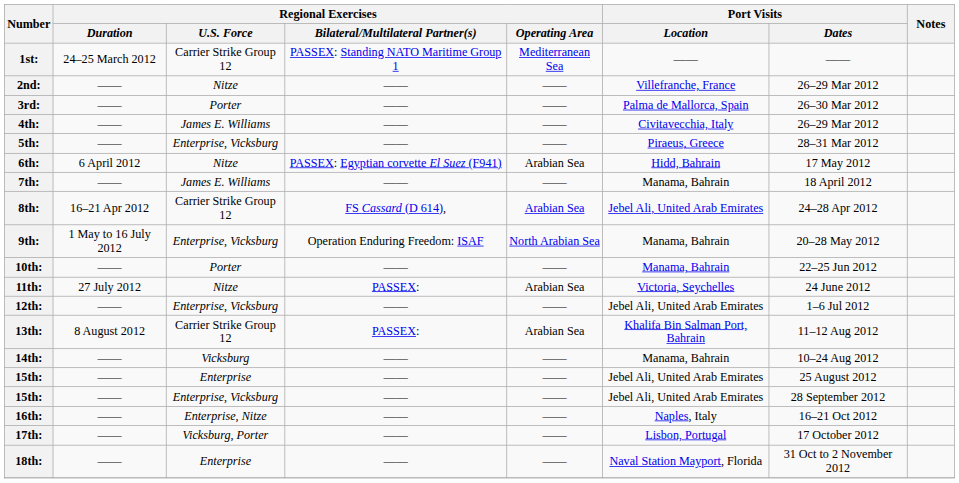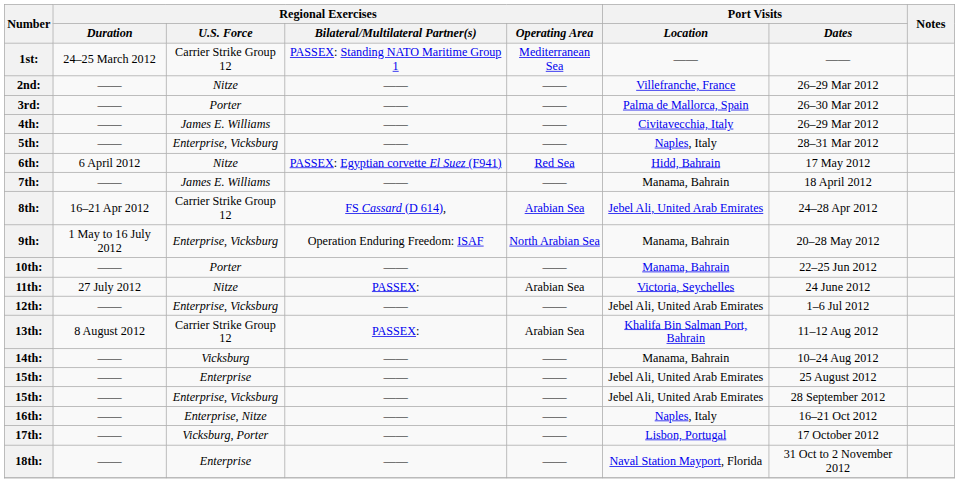 <table class="wikitable" style="text-align:center" width=99%>
 <tr>
 <th rowspan="2" width="5%">Number</th>
 <th colspan="4" align="center">Regional Exercises</th>
 <th colspan="2" align="center">Port Visits</th>
 <th rowspan="2" width="5%">Notes</th>
 </tr>
 <tr>
 <th align="center"><em>Duration</em></th>
 <th align="center"><em>U.S. Force</em></th>
 <th align="center"><em>Bilateral/Multilateral Partner(s)</em></th>
 <th align="center"><em>Operating Area</em></th>
 <th align="center"><em>Location</em></th>
 <th align="center"><em>Dates</em></th>
 </tr>
 <tr>
 <th>1st:</th>
 <td>24–25 March 2012</td>
 <td>Carrier Strike Group 12</td>
 <td><a href='#'>PASSEX</a>: <a href='#'>Standing NATO Maritime Group 1</a></td>
 <td><a href='#'>Mediterranean Sea</a></td>
 <td>——</td>
 <td>——</td>
 <td></td>
 </tr>
 <tr>
 <th>2nd:</th>
 <td>——</td>
 <td><em>Nitze</em></td>
 <td>——</td>
 <td>——</td>
 <td><a href='#'>Villefranche, France</a></td>
 <td>26–29 Mar 2012</td>
 <td></td>
 </tr>
 <tr>
 <th>3rd:</th>
 <td>——</td>
 <td><em>Porter</em></td>
 <td>——</td>
 <td>——</td>
 <td><a href='#'>Palma de Mallorca, Spain</a></td>
 <td>26–30 Mar 2012</td>
 <td></td>
 </tr>
 <tr>
 <th>4th:</th>
 <td>——</td>
 <td><em>James E. Williams</em></td>
 <td>——</td>
 <td>——</td>
 <td><a href='#'>Civitavecchia, Italy</a></td>
 <td>26–29 Mar 2012</td>
 <td></td>
 </tr>
 <tr>
 <th>5th:</th>
 <td>——</td>
 <td><em>Enterprise</em>, <em>Vicksburg</em></td>
 <td>——</td>
 <td>——</td>
-<td><a href='#'>Piraeus, Greece</a></td>
+<td><a href='#'>Naples</a>, Italy</td>
 <td>28–31 Mar 2012</td>
 <td></td>
 </tr>
 <tr>
 <th>6th:</th>
 <td>6 April 2012</td>
 <td><em>Nitze</em></td>
 <td><a href='#'>PASSEX</a>: <a href='#'>Egyptian corvette <em>El Suez</em> (F941)</a></td>
-<td>Arabian Sea</td>
+<td><a href='#'>Red Sea</a></td>
 <td><a href='#'>Hidd, Bahrain</a></td>
 <td>17 May 2012</td>
 <td></td>
 </tr>
 <tr>
 <th>7th:</th>
 <td>——</td>
 <td><em>James E. Williams</em></td>
 <td>——</td>
 <td>——</td>
 <td>Manama, Bahrain</td>
 <td>18 April 2012</td>
 <td></td>
 </tr>
 <tr>
 <th>8th:</th>
 <td>16–21 Apr 2012</td>
 <td>Carrier Strike Group 12</td>
 <td><a href='#'>FS <em>Cassard</em> (D 614)</a>, </td>
 <td><a href='#'>Arabian Sea</a></td>
 <td><a href='#'>Jebel Ali, United Arab Emirates</a></td>
 <td>24–28 Apr 2012</td>
 <td></td>
 </tr>
 <tr>
 <th>9th:</th>
 <td>1 May to 16 July 2012</td>
 <td><em>Enterprise</em>, <em>Vicksburg</em></td>
 <td>Operation Enduring Freedom: <a href='#'>ISAF</a></td>
 <td><a href='#'>North Arabian Sea</a></td>
 <td>Manama, Bahrain</td>
 <td>20–28 May 2012</td>
 <td></td>
 </tr>
 <tr>
 <th>10th:</th>
 <td>——</td>
 <td><em>Porter</em></td>
 <td>——</td>
 <td>——</td>
 <td><a href='#'>Manama, Bahrain</a></td>
 <td>22–25 Jun 2012</td>
 <td></td>
 </tr>
 <tr>
 <th>11th:</th>
 <td>27 July 2012</td>
 <td><em>Nitze</em></td>
 <td><a href='#'>PASSEX</a>: </td>
 <td>Arabian Sea</td>
 <td><a href='#'>Victoria, Seychelles</a></td>
 <td>24 June 2012</td>
 <td></td>
 </tr>
 <tr>
 <th>12th:</th>
 <td>——</td>
 <td><em>Enterprise</em>, <em>Vicksburg</em></td>
 <td>——</td>
 <td>——</td>
 <td>Jebel Ali, United Arab Emirates</td>
 <td>1–6 Jul 2012</td>
 <td></td>
 </tr>
 <tr>
 <th>13th:</th>
 <td>8 August 2012</td>
 <td>Carrier Strike Group 12</td>
 <td><a href='#'>PASSEX</a>: </td>
 <td>Arabian Sea</td>
 <td><a href='#'>Khalifa Bin Salman Port, Bahrain</a></td>
 <td>11–12 Aug 2012</td>
 <td></td>
 </tr>
 <tr>
 <th>14th:</th>
 <td>——</td>
 <td><em>Vicksburg</em></td>
 <td>——</td>
 <td>——</td>
 <td>Manama, Bahrain</td>
 <td>10–24 Aug 2012</td>
 <td></td>
 </tr>
 <tr>
 <th>15th:</th>
 <td>——</td>
 <td><em>Enterprise</em></td>
 <td>——</td>
 <td>——</td>
 <td>Jebel Ali, United Arab Emirates</td>
 <td>25 August 2012</td>
 <td></td>
 </tr>
 <tr>
 <th>15th:</th>
 <td>——</td>
 <td><em>Enterprise</em>, <em>Vicksburg</em></td>
 <td>——</td>
 <td>——</td>
 <td>Jebel Ali, United Arab Emirates</td>
 <td>28 September 2012</td>
 <td></td>
 </tr>
 <tr>
 <th>16th:</th>
 <td>——</td>
 <td><em>Enterprise</em>, <em>Nitze</em></td>
 <td>——</td>
 <td>——</td>
 <td><a href='#'>Naples</a>, Italy</td>
 <td>16–21 Oct 2012</td>
 <td></td>
 </tr>
 <tr>
 <th>17th:</th>
 <td>——</td>
 <td><em>Vicksburg</em>, <em>Porter</em></td>
 <td>——</td>
 <td>——</td>
 <td><a href='#'>Lisbon, Portugal</a></td>
 <td>17 October 2012</td>
 <td></td>
 </tr>
 <tr>
 <th>18th:</th>
 <td>——</td>
 <td><em>Enterprise</em></td>
 <td>——</td>
 <td>——</td>
 <td><a href='#'>Naval Station Mayport</a>, Florida</td>
 <td>31 Oct to 2 November 2012</td>
 <td></td>
 </tr>
 <tr>
 </tr>
 </table>
